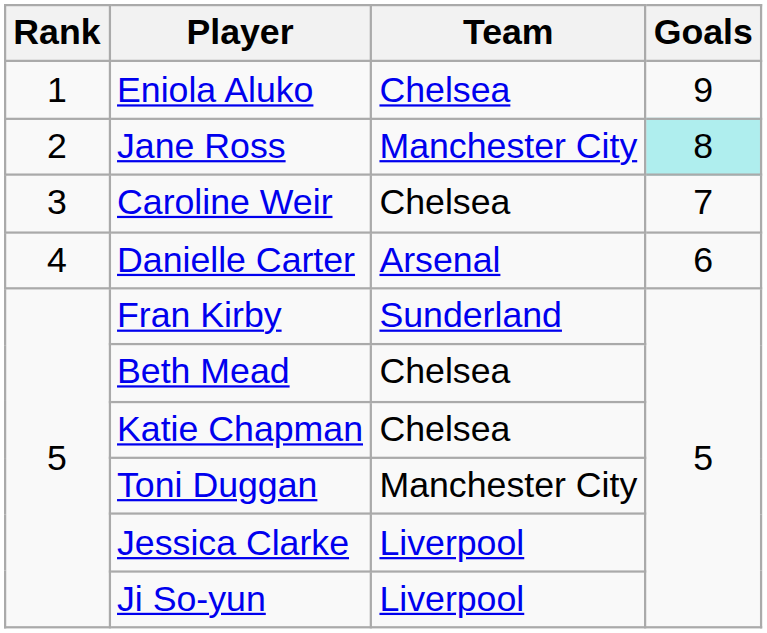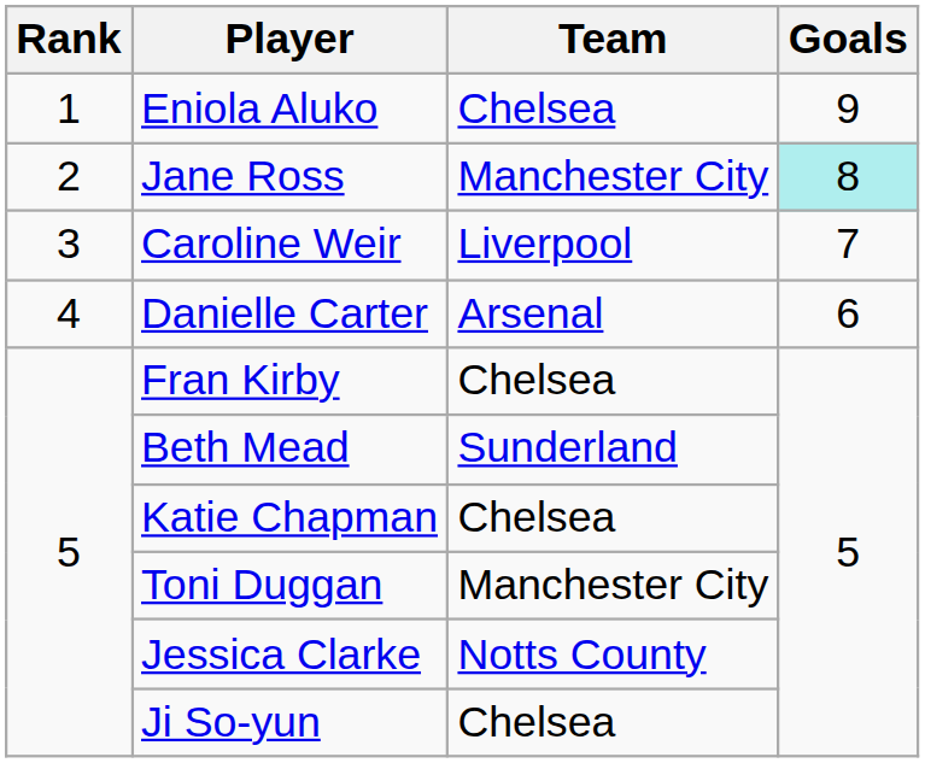 <table class="wikitable" style="text-align:center">
 <tr>
 <th>Rank</th>
 <th>Player</th>
 <th>Team</th>
 <th>Goals</th>
 </tr>
 <tr>
 <td>1</td>
 <td align="left"> <a href='#'>Eniola Aluko</a></td>
 <td align="left"><a href='#'>Chelsea</a></td>
 <td>9</td>
 </tr>
 <tr>
 <td>2</td>
 <td align="left"> <a href='#'>Jane Ross</a></td>
 <td align="left"><a href='#'>Manchester City</a></td>
 <td style="background: paleturquoise;">8</td>
 </tr>
 <tr>
 <td>3</td>
 <td align="left"> <a href='#'>Caroline Weir</a></td>
-<td align="left">Chelsea</td>
+<td align="left"><a href='#'>Liverpool</a></td>
 <td>7</td>
 </tr>
 <tr>
 <td>4</td>
 <td align="left"> <a href='#'>Danielle Carter</a></td>
 <td align="left"><a href='#'>Arsenal</a></td>
 <td>6</td>
 </tr>
 <tr>
 <td rowspan=6>5</td>
 <td align="left"> <a href='#'>Fran Kirby</a></td>
-<td align="left"><a href='#'>Sunderland</a></td>
+<td align="left">Chelsea</td>
 <td rowspan=6>5</td>
 </tr>
 <tr>
 <td align="left"> <a href='#'>Beth Mead</a></td>
-<td align="left">Chelsea</td>
+<td align="left"><a href='#'>Sunderland</a></td>
 </tr>
 <tr>
 <td align="left"> <a href='#'>Katie Chapman</a></td>
 <td align="left">Chelsea</td>
 </tr>
 <tr>
 <td align="left"> <a href='#'>Toni Duggan</a></td>
 <td align="left">Manchester City</td>
 </tr>
 <tr>
 <td align="left"> <a href='#'>Jessica Clarke</a></td>
-<td align="left"><a href='#'>Liverpool</a></td>
+<td align="left"><a href='#'>Notts County</a></td>
 </tr>
 <tr>
 <td align="left"> <a href='#'>Ji So-yun</a></td>
-<td align="left"><a href='#'>Liverpool</a></td>
+<td align="left">Chelsea</td>
 </tr>
 </table>
